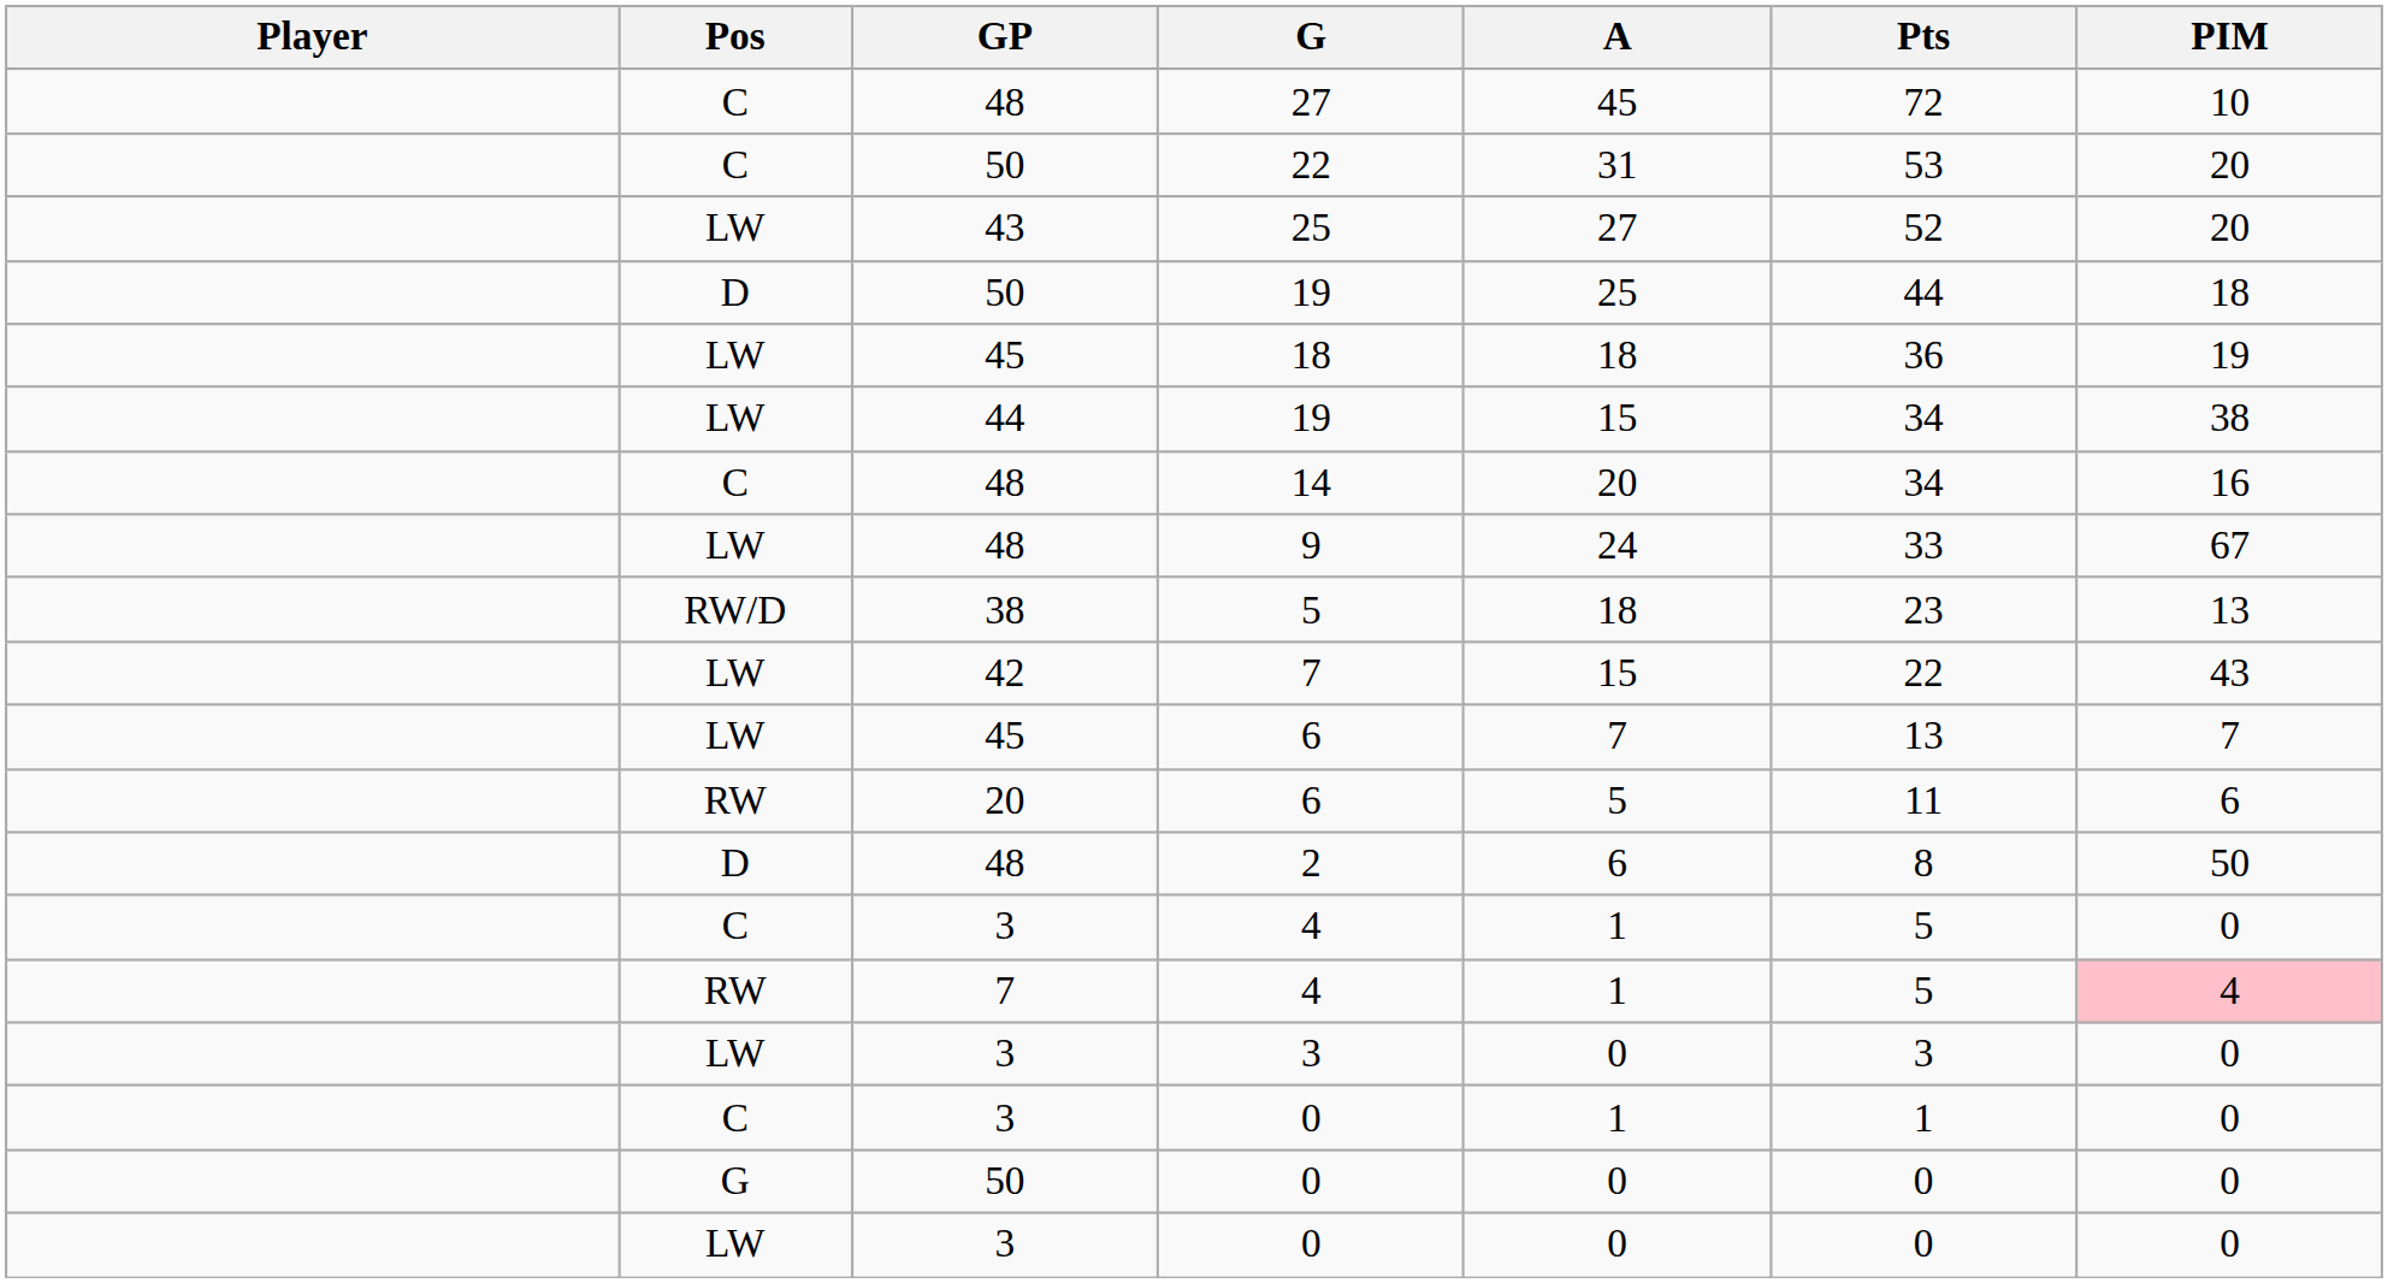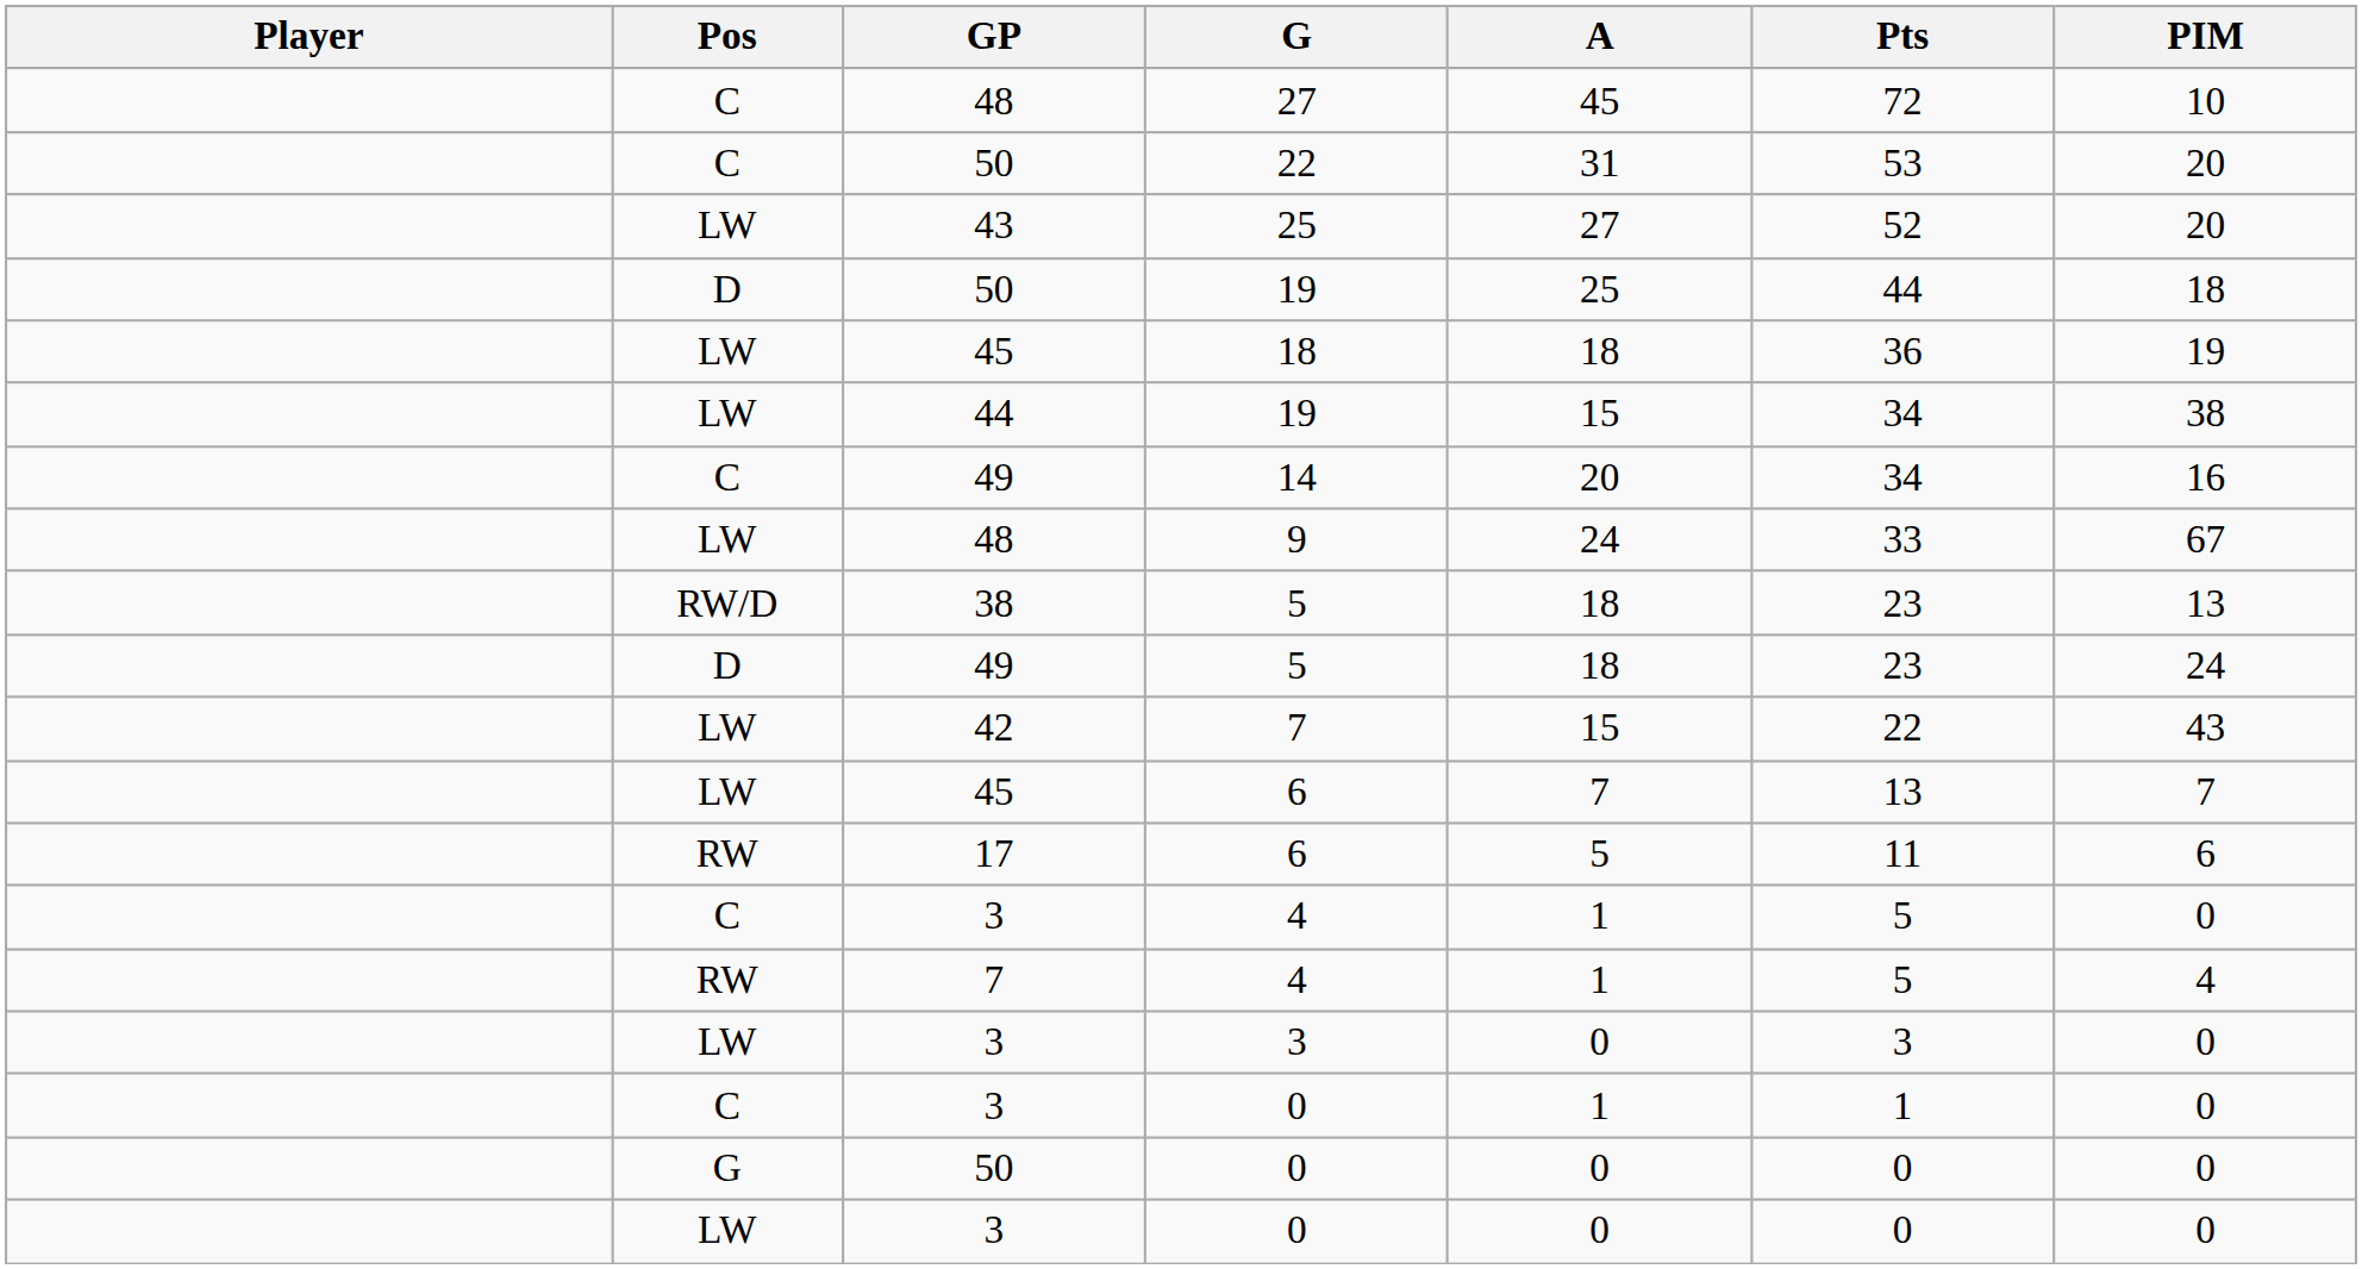 <table class="wikitable sortable" width="60%">
 <tr ALIGN="center">
 <th bgcolor="#DDDDFF" width="10%">Player</th>
 <th bgcolor="#DDDDFF" width="3%" title="Position">Pos</th>
 <th bgcolor="#DDDDFF" width="5%" title="Games played">GP</th>
 <th bgcolor="#DDDDFF" width="5%" title="Goals">G</th>
 <th bgcolor="#DDDDFF" width="5%" title="Assists">A</th>
 <th bgcolor="#DDDDFF" width="5%" title="Points">Pts</th>
 <th bgcolor="#DDDDFF" width="5%" title="Penalties in Minutes">PIM</th>
 </tr>
 <tr align="center">
 <td align="right"></td>
 <td>C</td>
 <td>48</td>
 <td>27</td>
 <td>45</td>
 <td>72</td>
 <td>10</td>
 </tr>
 <tr align="center">
 <td align="right"></td>
 <td>C</td>
 <td>50</td>
 <td>22</td>
 <td>31</td>
 <td>53</td>
 <td>20</td>
 </tr>
 <tr align="center">
 <td align="right"></td>
 <td>LW</td>
 <td>43</td>
 <td>25</td>
 <td>27</td>
 <td>52</td>
 <td>20</td>
 </tr>
 <tr align="center">
 <td align="right"></td>
 <td>D</td>
 <td>50</td>
 <td>19</td>
 <td>25</td>
 <td>44</td>
 <td>18</td>
 </tr>
 <tr align="center">
 <td align="right"></td>
 <td>LW</td>
 <td>45</td>
 <td>18</td>
 <td>18</td>
 <td>36</td>
 <td>19</td>
 </tr>
 <tr align="center">
 <td align="right"></td>
 <td>LW</td>
 <td>44</td>
 <td>19</td>
 <td>15</td>
 <td>34</td>
 <td>38</td>
 </tr>
 <tr align="center">
 <td align="right"></td>
 <td>C</td>
-<td>48</td>
+<td>49</td>
 <td>14</td>
 <td>20</td>
 <td>34</td>
 <td>16</td>
 </tr>
 <tr align="center">
 <td align="right"></td>
 <td>LW</td>
 <td>48</td>
 <td>9</td>
 <td>24</td>
 <td>33</td>
 <td>67</td>
 </tr>
 <tr align="center">
 <td align="right"></td>
 <td>RW/D</td>
 <td>38</td>
 <td>5</td>
 <td>18</td>
 <td>23</td>
 <td>13</td>
 </tr>
 <tr align="center">
 <td align="right"></td>
+<td>D</td>
+<td>49</td>
+<td>5</td>
+<td>18</td>
+<td>23</td>
+<td>24</td>
+</tr>
+<tr align="center">
+<td align="right"></td>
 <td>LW</td>
 <td>42</td>
 <td>7</td>
 <td>15</td>
 <td>22</td>
 <td>43</td>
 </tr>
 <tr align="center">
 <td align="right"></td>
 <td>LW</td>
 <td>45</td>
 <td>6</td>
 <td>7</td>
 <td>13</td>
 <td>7</td>
 </tr>
 <tr align="center">
 <td align="right"></td>
 <td>RW</td>
-<td>20</td>
+<td>17</td>
 <td>6</td>
 <td>5</td>
 <td>11</td>
 <td>6</td>
-</tr>
-<tr align="center">
-<td align="right"></td>
-<td>D</td>
-<td>48</td>
-<td>2</td>
-<td>6</td>
-<td>8</td>
-<td>50</td>
 </tr>
 <tr align="center">
 <td align="right"></td>
 <td>C</td>
 <td>3</td>
 <td>4</td>
 <td>1</td>
 <td>5</td>
 <td>0</td>
 </tr>
 <tr align="center">
 <td align="right"></td>
 <td>RW</td>
 <td>7</td>
 <td>4</td>
 <td>1</td>
 <td>5</td>
-<td style="background: pink;">4</td>
+<td>4</td>
 </tr>
 <tr align="center">
 <td align="right"></td>
 <td>LW</td>
 <td>3</td>
 <td>3</td>
 <td>0</td>
 <td>3</td>
 <td>0</td>
 </tr>
 <tr align="center">
 <td align="right"></td>
 <td>C</td>
 <td>3</td>
 <td>0</td>
 <td>1</td>
 <td>1</td>
 <td>0</td>
 </tr>
 <tr align="center">
 <td align="right"></td>
 <td>G</td>
 <td>50</td>
 <td>0</td>
 <td>0</td>
 <td>0</td>
 <td>0</td>
 </tr>
 <tr align="center">
 <td align="right"></td>
 <td>LW</td>
 <td>3</td>
 <td>0</td>
 <td>0</td>
 <td>0</td>
 <td>0</td>
 </tr>
 </table>
